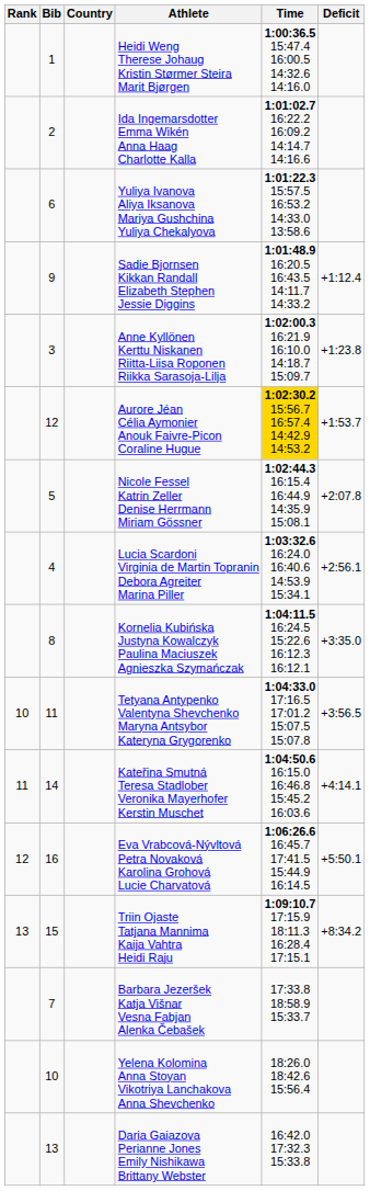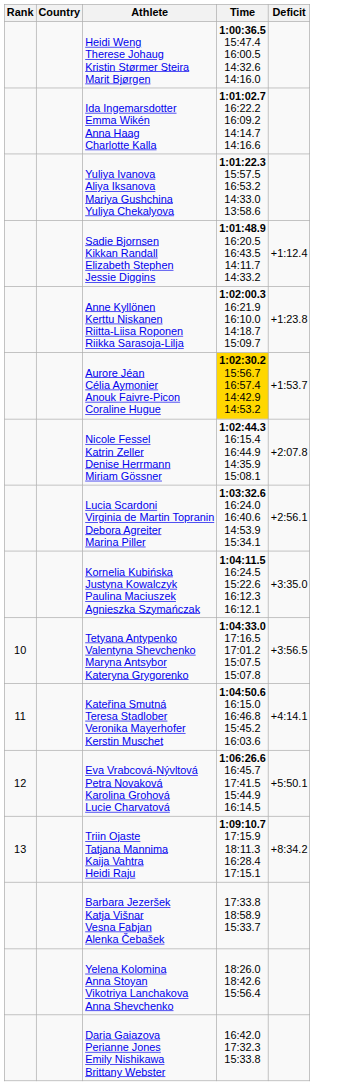 <table class="wikitable sortable" style="text-align:center">
 <tr>
 <th>Rank</th>
-<th>Bib</th>
 <th>Country</th>
 <th>Athlete</th>
 <th>Time</th>
 <th>Deficit</th>
 </tr>
 <tr>
 <td></td>
-<td>1</td>
 <td align=left></td>
 <td align=left><br><a href='#'>Heidi Weng</a><br><a href='#'>Therese Johaug</a><br><a href='#'>Kristin Størmer Steira</a><br><a href='#'>Marit Bjørgen</a></td>
 <td><strong>1:00:36.5</strong><br>15:47.4<br>16:00.5<br>14:32.6<br>14:16.0</td>
 <td></td>
 </tr>
 <tr>
 <td></td>
-<td>2</td>
 <td align=left></td>
 <td align=left><br><a href='#'>Ida Ingemarsdotter</a><br><a href='#'>Emma Wikén</a><br><a href='#'>Anna Haag</a><br><a href='#'>Charlotte Kalla</a></td>
 <td><strong>1:01:02.7</strong><br>16:22.2<br>16:09.2<br>14:14.7<br>14:16.6</td>
 <td></td>
 </tr>
 <tr>
 <td></td>
-<td>6</td>
 <td align=left></td>
 <td align=left><br><a href='#'>Yuliya Ivanova</a><br><a href='#'>Aliya Iksanova</a><br><a href='#'>Mariya Gushchina</a><br><a href='#'>Yuliya Chekalyova</a></td>
 <td><strong>1:01:22.3</strong><br>15:57.5<br>16:53.2<br>14:33.0<br>13:58.6</td>
 <td></td>
 </tr>
 <tr>
 <td></td>
-<td>9</td>
 <td align=left></td>
 <td align=left><br><a href='#'>Sadie Bjornsen</a><br><a href='#'>Kikkan Randall</a><br><a href='#'>Elizabeth Stephen</a><br><a href='#'>Jessie Diggins</a></td>
 <td><strong>1:01:48.9</strong><br>16:20.5<br>16:43.5<br>14:11.7<br>14:33.2</td>
 <td>+1:12.4</td>
 </tr>
 <tr>
 <td></td>
-<td>3</td>
 <td align=left></td>
 <td align=left><br><a href='#'>Anne Kyllönen</a><br><a href='#'>Kerttu Niskanen</a><br><a href='#'>Riitta-Liisa Roponen</a><br><a href='#'>Riikka Sarasoja-Lilja</a></td>
 <td><strong>1:02:00.3</strong><br>16:21.9<br>16:10.0<br>14:18.7<br>15:09.7</td>
 <td>+1:23.8</td>
 </tr>
 <tr>
 <td></td>
-<td>12</td>
 <td align=left></td>
 <td align=left><br><a href='#'>Aurore Jéan</a><br><a href='#'>Célia Aymonier</a><br><a href='#'>Anouk Faivre-Picon</a><br><a href='#'>Coraline Hugue</a></td>
 <td style="background: gold;"><strong>1:02:30.2</strong><br>15:56.7<br>16:57.4<br>14:42.9<br>14:53.2</td>
 <td>+1:53.7</td>
 </tr>
 <tr>
 <td></td>
-<td>5</td>
 <td align=left></td>
 <td align=left><br><a href='#'>Nicole Fessel</a><br><a href='#'>Katrin Zeller</a><br><a href='#'>Denise Herrmann</a><br><a href='#'>Miriam Gössner</a></td>
 <td><strong>1:02:44.3</strong><br>16:15.4<br>16:44.9<br>14:35.9<br>15:08.1</td>
 <td>+2:07.8</td>
 </tr>
 <tr>
 <td></td>
-<td>4</td>
 <td align=left></td>
 <td align=left><br><a href='#'>Lucia Scardoni</a><br><a href='#'>Virginia de Martin Topranin</a><br><a href='#'>Debora Agreiter</a><br><a href='#'>Marina Piller</a></td>
 <td><strong>1:03:32.6</strong><br>16:24.0<br>16:40.6<br>14:53.9<br>15:34.1</td>
 <td>+2:56.1</td>
 </tr>
 <tr>
 <td></td>
-<td>8</td>
 <td align=left></td>
 <td align=left><br><a href='#'>Kornelia Kubińska</a><br><a href='#'>Justyna Kowalczyk</a><br><a href='#'>Paulina Maciuszek</a><br><a href='#'>Agnieszka Szymańczak</a></td>
 <td><strong>1:04:11.5</strong><br>16:24.5<br>15:22.6<br>16:12.3<br>16:12.1</td>
 <td>+3:35.0</td>
 </tr>
 <tr>
 <td>10</td>
-<td>11</td>
 <td align=left></td>
 <td align=left><br><a href='#'>Tetyana Antypenko</a><br><a href='#'>Valentyna Shevchenko</a><br><a href='#'>Maryna Antsybor</a><br><a href='#'>Kateryna Grygorenko</a></td>
 <td><strong>1:04:33.0</strong><br>17:16.5<br>17:01.2<br>15:07.5<br>15:07.8</td>
 <td>+3:56.5</td>
 </tr>
 <tr>
 <td>11</td>
-<td>14</td>
 <td align=left></td>
 <td align=left><br><a href='#'>Kateřina Smutná</a><br><a href='#'>Teresa Stadlober</a><br><a href='#'>Veronika Mayerhofer</a><br><a href='#'>Kerstin Muschet</a></td>
 <td><strong>1:04:50.6</strong><br>16:15.0<br>16:46.8<br>15:45.2<br>16:03.6</td>
 <td>+4:14.1</td>
 </tr>
 <tr>
 <td>12</td>
-<td>16</td>
 <td align=left></td>
 <td align=left><br><a href='#'>Eva Vrabcová-Nývltová</a><br><a href='#'>Petra Novaková</a><br><a href='#'>Karolina Grohová</a><br><a href='#'>Lucie Charvatová</a></td>
 <td><strong>1:06:26.6</strong><br>16:45.7<br>17:41.5<br>15:44.9<br>16:14.5</td>
 <td>+5:50.1</td>
 </tr>
 <tr>
 <td>13</td>
-<td>15</td>
 <td align=left></td>
 <td align=left><br><a href='#'>Triin Ojaste</a><br><a href='#'>Tatjana Mannima</a><br><a href='#'>Kaija Vahtra</a><br><a href='#'>Heidi Raju</a></td>
 <td><strong>1:09:10.7</strong><br>17:15.9<br>18:11.3<br>16:28.4<br>17:15.1</td>
 <td>+8:34.2</td>
 </tr>
 <tr>
 <td></td>
-<td>7</td>
 <td align=left></td>
 <td align=left><br><a href='#'>Barbara Jezeršek</a><br><a href='#'>Katja Višnar</a><br><a href='#'>Vesna Fabjan</a><br><a href='#'>Alenka Čebašek</a></td>
 <td><br>17:33.8<br>18:58.9<br>15:33.7<br><br></td>
 <td></td>
 </tr>
 <tr>
 <td></td>
-<td>10</td>
 <td align=left></td>
 <td align=left><br><a href='#'>Yelena Kolomina</a><br><a href='#'>Anna Stoyan</a><br><a href='#'>Vikotriya Lanchakova</a><br><a href='#'>Anna Shevchenko</a></td>
 <td><br>18:26.0<br>18:42.6<br>15:56.4<br><br></td>
 <td></td>
 </tr>
 <tr>
 <td></td>
-<td>13</td>
 <td align=left></td>
 <td align=left><br><a href='#'>Daria Gaiazova</a><br><a href='#'>Perianne Jones</a><br><a href='#'>Emily Nishikawa</a><br><a href='#'>Brittany Webster</a></td>
 <td><br>16:42.0<br>17:32.3 <br>15:33.8 <br><br></td>
 <td></td>
 </tr>
 </table>
